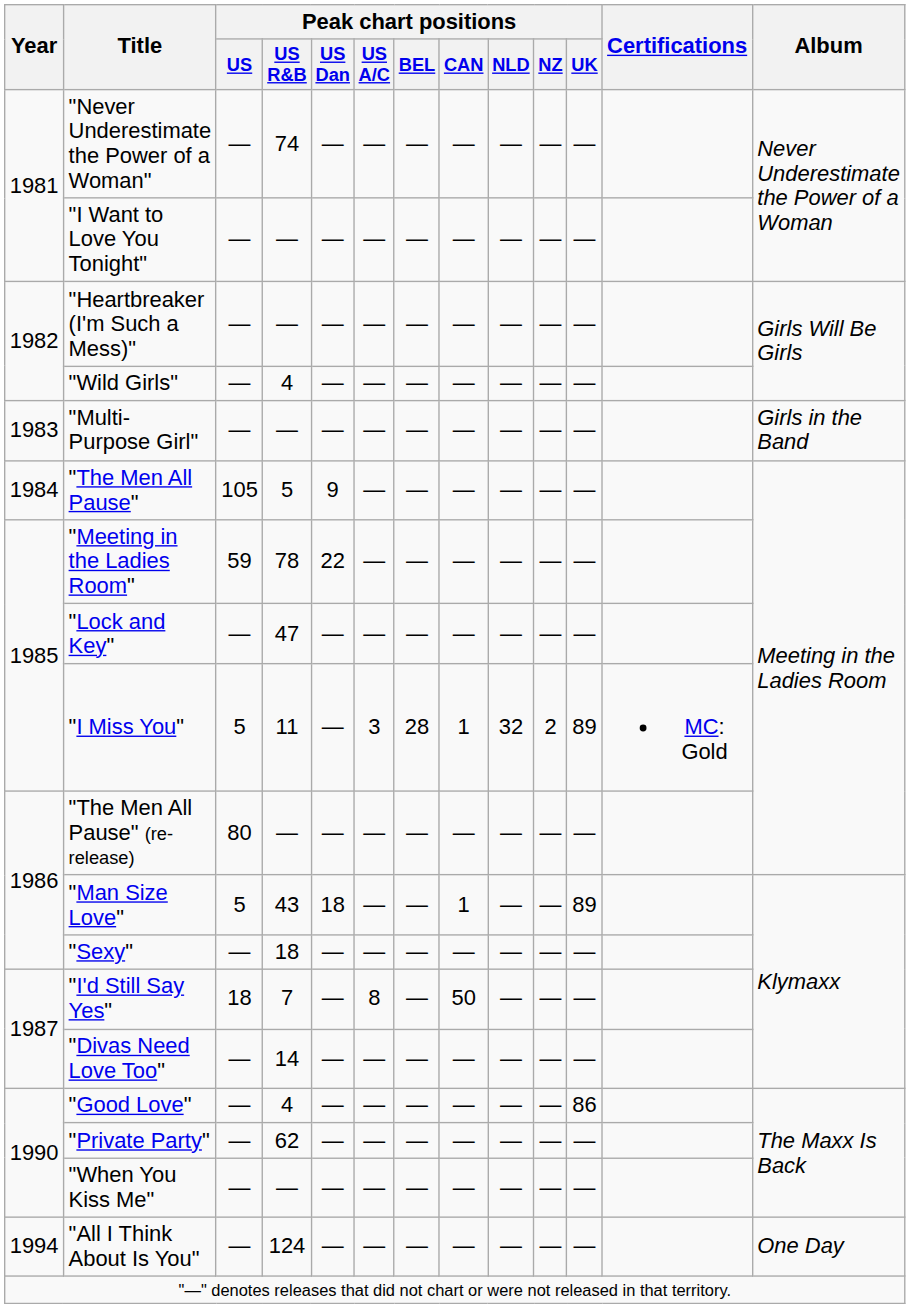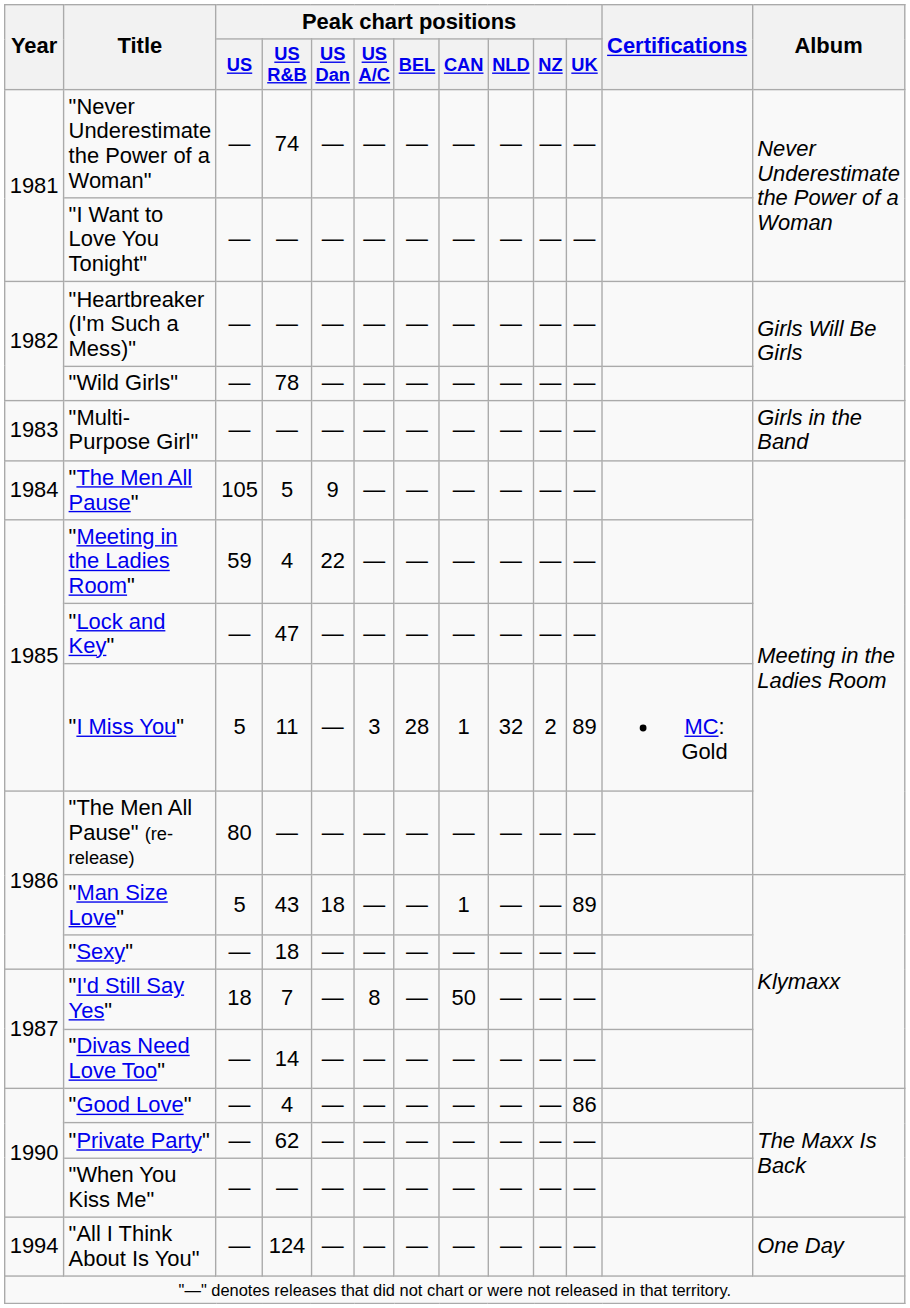 <table class="wikitable" style="text-align:center;">
 <tr>
 <th rowspan="2">Year</th>
 <th rowspan="2">Title</th>
 <th colspan="9">Peak chart positions</th>
 <th rowspan="2"><a href='#'>Certifications</a></th>
 <th rowspan="2">Album</th>
 </tr>
 <tr style="font-size:smaller;">
 <th width="35"><a href='#'>US</a><br></th>
 <th width="35"><a href='#'>US<br>R&B</a><br></th>
 <th width="35"><a href='#'>US<br>Dan</a><br></th>
 <th width="35"><a href='#'>US<br>A/C</a><br></th>
 <th width="35"><a href='#'>BEL</a><br></th>
 <th width="35"><a href='#'>CAN</a><br></th>
 <th width="35"><a href='#'>NLD</a><br></th>
 <th width="35"><a href='#'>NZ</a><br></th>
 <th width="35"><a href='#'>UK</a><br></th>
 </tr>
 <tr>
 <td rowspan="2">1981</td>
 <td align="left">"Never Underestimate the Power of a Woman"</td>
 <td>—</td>
 <td>74</td>
 <td>—</td>
 <td>—</td>
 <td>—</td>
 <td>—</td>
 <td>—</td>
 <td>—</td>
 <td>—</td>
 <td></td>
 <td align="left" rowspan="2"><em>Never Underestimate the Power of a Woman</em></td>
 </tr>
 <tr>
 <td align="left">"I Want to Love You Tonight"</td>
 <td>—</td>
 <td>—</td>
 <td>—</td>
 <td>—</td>
 <td>—</td>
 <td>—</td>
 <td>—</td>
 <td>—</td>
 <td>—</td>
 <td></td>
 </tr>
 <tr>
 <td rowspan="2">1982</td>
 <td align="left">"Heartbreaker (I'm Such a Mess)"</td>
 <td>—</td>
 <td>—</td>
 <td>—</td>
 <td>—</td>
 <td>—</td>
 <td>—</td>
 <td>—</td>
 <td>—</td>
 <td>—</td>
 <td></td>
 <td align="left" rowspan="2"><em>Girls Will Be Girls</em></td>
 </tr>
 <tr>
 <td align="left">"Wild Girls"</td>
 <td>—</td>
-<td>4</td>
+<td>78</td>
 <td>—</td>
 <td>—</td>
 <td>—</td>
 <td>—</td>
 <td>—</td>
 <td>—</td>
 <td>—</td>
 <td></td>
 </tr>
 <tr>
 <td rowspan="1">1983</td>
 <td align="left">"Multi-Purpose Girl"</td>
 <td>—</td>
 <td>—</td>
 <td>—</td>
 <td>—</td>
 <td>—</td>
 <td>—</td>
 <td>—</td>
 <td>—</td>
 <td>—</td>
 <td></td>
 <td align="left" rowspan="1"><em>Girls in the Band</em></td>
 </tr>
 <tr>
 <td rowspan="1">1984</td>
 <td align="left">"<a href='#'>The Men All Pause</a>"</td>
 <td>105</td>
 <td>5</td>
 <td>9</td>
 <td>—</td>
 <td>—</td>
 <td>—</td>
 <td>—</td>
 <td>—</td>
 <td>—</td>
 <td></td>
 <td align="left" rowspan="5"><em>Meeting in the Ladies Room</em></td>
 </tr>
 <tr>
 <td rowspan="3">1985</td>
 <td align="left">"<a href='#'>Meeting in the Ladies Room</a>"</td>
 <td>59</td>
-<td>78</td>
+<td>4</td>
 <td>22</td>
 <td>—</td>
 <td>—</td>
 <td>—</td>
 <td>—</td>
 <td>—</td>
 <td>—</td>
 <td></td>
 </tr>
 <tr>
 <td align="left">"<a href='#'>Lock and Key</a>"</td>
 <td>—</td>
 <td>47</td>
 <td>—</td>
 <td>—</td>
 <td>—</td>
 <td>—</td>
 <td>—</td>
 <td>—</td>
 <td>—</td>
 <td></td>
 </tr>
 <tr>
 <td align="left">"<a href='#'>I Miss You</a>"</td>
 <td>5</td>
 <td>11</td>
 <td>—</td>
 <td>3</td>
 <td>28</td>
 <td>1</td>
 <td>32</td>
 <td>2</td>
 <td>89</td>
 <td><br><ul><li><a href='#'>MC</a>: Gold</li></ul></td>
 </tr>
 <tr>
 <td rowspan="3">1986</td>
 <td align="left">"The Men All Pause" <small>(re-release)</small></td>
 <td>80</td>
 <td>—</td>
 <td>—</td>
 <td>—</td>
 <td>—</td>
 <td>—</td>
 <td>—</td>
 <td>—</td>
 <td>—</td>
 <td></td>
 </tr>
 <tr>
 <td align="left">"<a href='#'>Man Size Love</a>"</td>
 <td>5</td>
 <td>43</td>
 <td>18</td>
 <td>—</td>
 <td>—</td>
 <td>1</td>
 <td>—</td>
 <td>—</td>
 <td>89</td>
 <td></td>
 <td align="left" rowspan="4"><em>Klymaxx</em></td>
 </tr>
 <tr>
 <td align="left">"<a href='#'>Sexy</a>"</td>
 <td>—</td>
 <td>18</td>
 <td>—</td>
 <td>—</td>
 <td>—</td>
 <td>—</td>
 <td>—</td>
 <td>—</td>
 <td>—</td>
 <td></td>
 </tr>
 <tr>
 <td rowspan="2">1987</td>
 <td align="left">"<a href='#'>I'd Still Say Yes</a>"</td>
 <td>18</td>
 <td>7</td>
 <td>—</td>
 <td>8</td>
 <td>—</td>
 <td>50</td>
 <td>—</td>
 <td>—</td>
 <td>—</td>
 <td></td>
 </tr>
 <tr>
 <td align="left">"<a href='#'>Divas Need Love Too</a>"</td>
 <td>—</td>
 <td>14</td>
 <td>—</td>
 <td>—</td>
 <td>—</td>
 <td>—</td>
 <td>—</td>
 <td>—</td>
 <td>—</td>
 <td></td>
 </tr>
 <tr>
 <td rowspan="3">1990</td>
 <td align="left">"<a href='#'>Good Love</a>"</td>
 <td>—</td>
 <td>4</td>
 <td>—</td>
 <td>—</td>
 <td>—</td>
 <td>—</td>
 <td>—</td>
 <td>—</td>
 <td>86</td>
 <td></td>
 <td align="left" rowspan="3"><em>The Maxx Is Back</em></td>
 </tr>
 <tr>
 <td align="left">"<a href='#'>Private Party</a>"</td>
 <td>—</td>
 <td>62</td>
 <td>—</td>
 <td>—</td>
 <td>—</td>
 <td>—</td>
 <td>—</td>
 <td>—</td>
 <td>—</td>
 <td></td>
 </tr>
 <tr>
 <td align="left">"When You Kiss Me"</td>
 <td>—</td>
 <td>—</td>
 <td>—</td>
 <td>—</td>
 <td>—</td>
 <td>—</td>
 <td>—</td>
 <td>—</td>
 <td>—</td>
 <td></td>
 </tr>
 <tr>
 <td rowspan="1">1994</td>
 <td align="left">"All I Think About Is You"</td>
 <td>—</td>
 <td>124</td>
 <td>—</td>
 <td>—</td>
 <td>—</td>
 <td>—</td>
 <td>—</td>
 <td>—</td>
 <td>—</td>
 <td></td>
 <td align="left" rowspan="1"><em>One Day</em></td>
 </tr>
 <tr>
 <td colspan="13" style="text-align:center; font-size:9pt;">"—" denotes releases that did not chart or were not released in that territory.</td>
 </tr>
 </table>
